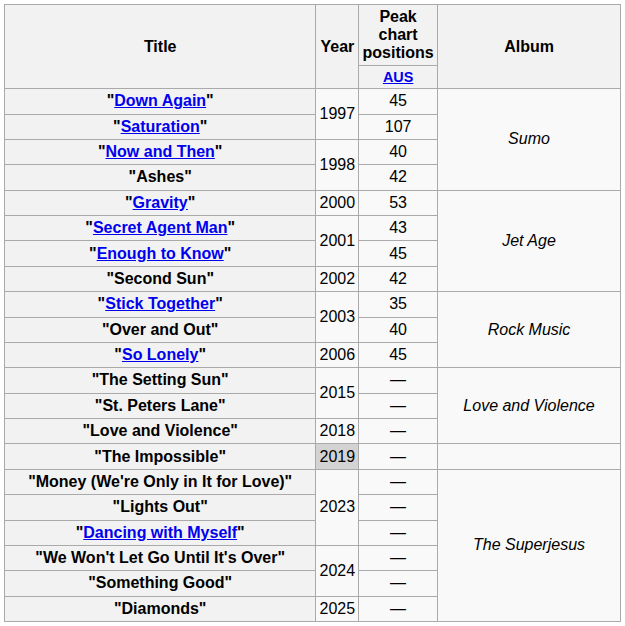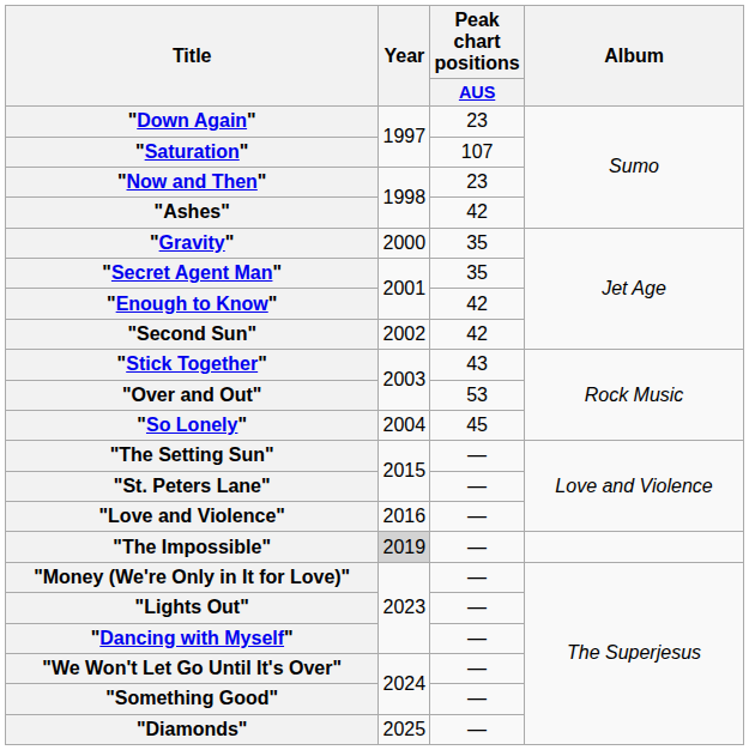 <table class="wikitable plainrowheaders" style="text-align:center;" border="1">
 <tr>
 <th scope="col" rowspan="2" style="width:19em;">Title</th>
 <th scope="col" rowspan="2" style="width:1em;">Year</th>
 <th scope="col" colspan="1">Peak chart positions</th>
 <th scope="col" rowspan="2" style="width:11em;">Album</th>
 </tr>
 <tr>
 <th scope="col" style="width:3em;font-size:90%;"><a href='#'>AUS</a><br></th>
 </tr>
 <tr>
 <th scope="row">"<a href='#'>Down Again</a>"</th>
 <td rowspan="2">1997</td>
-<td>45</td>
+<td>23</td>
 <td rowspan="4"><em>Sumo</em></td>
 </tr>
 <tr>
 <th scope="row">"<a href='#'>Saturation</a>"</th>
 <td>107</td>
 </tr>
 <tr>
 <th scope="row">"<a href='#'>Now and Then</a>"</th>
 <td rowspan="2">1998</td>
-<td>40</td>
+<td>23</td>
 </tr>
 <tr>
 <th scope="row">"Ashes"</th>
 <td>42</td>
 </tr>
 <tr>
 <th scope="row">"<a href='#'>Gravity</a>"</th>
 <td rowspan="1">2000</td>
-<td>53</td>
+<td>35</td>
 <td rowspan="4"><em>Jet Age</em></td>
 </tr>
 <tr>
 <th scope="row">"<a href='#'>Secret Agent Man</a>"</th>
 <td rowspan="2">2001</td>
-<td>43</td>
+<td>35</td>
 </tr>
 <tr>
 <th scope="row">"<a href='#'>Enough to Know</a>"</th>
-<td>45</td>
+<td>42</td>
 </tr>
 <tr>
 <th scope="row">"Second Sun"</th>
 <td rowspan="1">2002</td>
 <td>42</td>
 </tr>
 <tr>
 <th scope="row">"<a href='#'>Stick Together</a>"</th>
 <td rowspan="2">2003</td>
-<td>35</td>
+<td>43</td>
 <td rowspan="3"><em>Rock Music</em></td>
 </tr>
 <tr>
 <th scope="row">"Over and Out"</th>
-<td>40</td>
+<td>53</td>
 </tr>
 <tr>
 <th scope="row">"<a href='#'>So Lonely</a>"</th>
-<td>2006</td>
+<td>2004</td>
 <td>45</td>
 </tr>
 <tr>
 <th scope="row">"The Setting Sun"</th>
 <td rowspan="2">2015</td>
 <td>—</td>
 <td rowspan="3"><em>Love and Violence</em></td>
 </tr>
 <tr>
 <th scope="row">"St. Peters Lane"</th>
 <td>—</td>
 </tr>
 <tr>
 <th scope="row">"Love and Violence"</th>
-<td>2018</td>
+<td>2016</td>
 <td>—</td>
 </tr>
 <tr>
 <th scope="row">"The Impossible"</th>
 <td style="background: lightgrey;">2019</td>
 <td>—</td>
 <td></td>
 </tr>
 <tr>
 <th scope="row">"Money (We're Only in It for Love)"</th>
 <td rowspan="3">2023</td>
 <td>—</td>
 <td rowspan="6"><em>The Superjesus</em></td>
 </tr>
 <tr>
 <th scope="row">"Lights Out"</th>
 <td>—</td>
 </tr>
 <tr>
 <th scope="row">"<a href='#'>Dancing with Myself</a>"</th>
 <td>—</td>
 </tr>
 <tr>
 <th scope="row">"We Won't Let Go Until It's Over"</th>
 <td rowspan="2">2024</td>
 <td>—</td>
 </tr>
 <tr>
 <th scope="row">"Something Good"</th>
 <td>—</td>
 </tr>
 <tr>
 <th scope="row">"Diamonds"</th>
 <td>2025</td>
 <td>—</td>
 </tr>
 <tr>
 </tr>
 </table>
